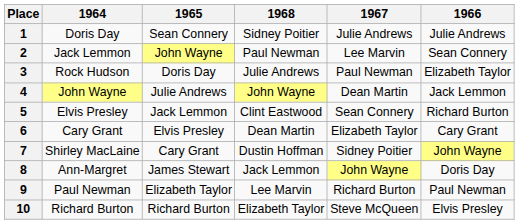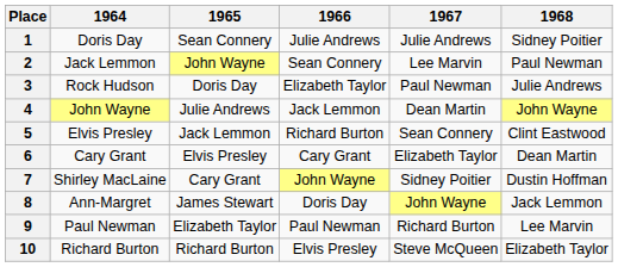 <table class="wikitable" style="text-align:center">
 <tr>
 <th scope="col">Place</th>
 <th scope="col">1964</th>
 <th scope="col">1965</th>
+<th scope="col">1966</th>
+<th scope="col">1967</th>
 <th scope="col">1968</th>
-<th scope="col">1967</th>
-<th scope="col">1966</th>
 </tr>
 <tr>
 <th scope="row">1</th>
 <td>Doris Day</td>
 <td>Sean Connery</td>
-<td>Sidney Poitier</td>
 <td>Julie Andrews</td>
 <td>Julie Andrews</td>
+<td>Sidney Poitier</td>
 </tr>
 <tr>
 <th scope="row">2</th>
 <td>Jack Lemmon</td>
 <td style="background:#FF8">John Wayne</td>
+<td>Sean Connery</td>
+<td>Lee Marvin</td>
 <td>Paul Newman</td>
-<td>Lee Marvin</td>
-<td>Sean Connery</td>
 </tr>
 <tr>
 <th scope="row">3</th>
 <td>Rock Hudson</td>
 <td>Doris Day</td>
+<td>Elizabeth Taylor</td>
+<td>Paul Newman</td>
 <td>Julie Andrews</td>
-<td>Paul Newman</td>
-<td>Elizabeth Taylor</td>
 </tr>
 <tr>
 <th scope="row">4</th>
 <td style="background:#FF8">John Wayne</td>
 <td>Julie Andrews</td>
+<td>Jack Lemmon</td>
+<td>Dean Martin</td>
 <td style="background:#FF8">John Wayne</td>
-<td>Dean Martin</td>
-<td>Jack Lemmon</td>
 </tr>
 <tr>
 <th scope="row">5</th>
 <td>Elvis Presley</td>
 <td>Jack Lemmon</td>
+<td>Richard Burton</td>
+<td>Sean Connery</td>
 <td>Clint Eastwood</td>
-<td>Sean Connery</td>
-<td>Richard Burton</td>
 </tr>
 <tr>
 <th scope="row">6</th>
 <td>Cary Grant</td>
 <td>Elvis Presley</td>
+<td>Cary Grant</td>
+<td>Elizabeth Taylor</td>
 <td>Dean Martin</td>
-<td>Elizabeth Taylor</td>
-<td>Cary Grant</td>
 </tr>
 <tr>
 <th scope="row">7</th>
 <td>Shirley MacLaine</td>
 <td>Cary Grant</td>
+<td style="background:#FF8">John Wayne</td>
+<td>Sidney Poitier</td>
 <td>Dustin Hoffman</td>
-<td>Sidney Poitier</td>
-<td style="background:#FF8">John Wayne</td>
 </tr>
 <tr>
 <th scope="row">8</th>
 <td>Ann-Margret</td>
 <td>James Stewart</td>
+<td>Doris Day</td>
+<td style="background:#FF8">John Wayne</td>
 <td>Jack Lemmon</td>
-<td style="background:#FF8">John Wayne</td>
-<td>Doris Day</td>
 </tr>
 <tr>
 <th scope="row">9</th>
 <td>Paul Newman</td>
 <td>Elizabeth Taylor</td>
+<td>Paul Newman</td>
+<td>Richard Burton</td>
 <td>Lee Marvin</td>
-<td>Richard Burton</td>
-<td>Paul Newman</td>
 </tr>
 <tr>
 <th scope="row">10</th>
 <td>Richard Burton</td>
 <td>Richard Burton</td>
+<td>Elvis Presley</td>
+<td>Steve McQueen</td>
 <td>Elizabeth Taylor</td>
-<td>Steve McQueen</td>
-<td>Elvis Presley</td>
 </tr>
 </table>
